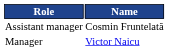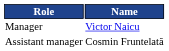 <table class="toccolours">
 <tr>
 <th style="background:#1f438d;color:#FFFFFF;border:1px solid #000000;">Role</th>
 <th style="background:#1f438d;color:#FFFFFF;border:1px solid #000000;">Name</th>
 </tr>
 <tr>
+<td>Manager</td>
+<td> <a href='#'>Victor Naicu</a></td>
+</tr>
+<tr>
 <td>Assistant manager</td>
 <td> Cosmin Fruntelată</td>
 </tr>
-<tr>
-<td>Manager</td>
-<td> <a href='#'>Victor Naicu</a></td>
-</tr>
 </table>
